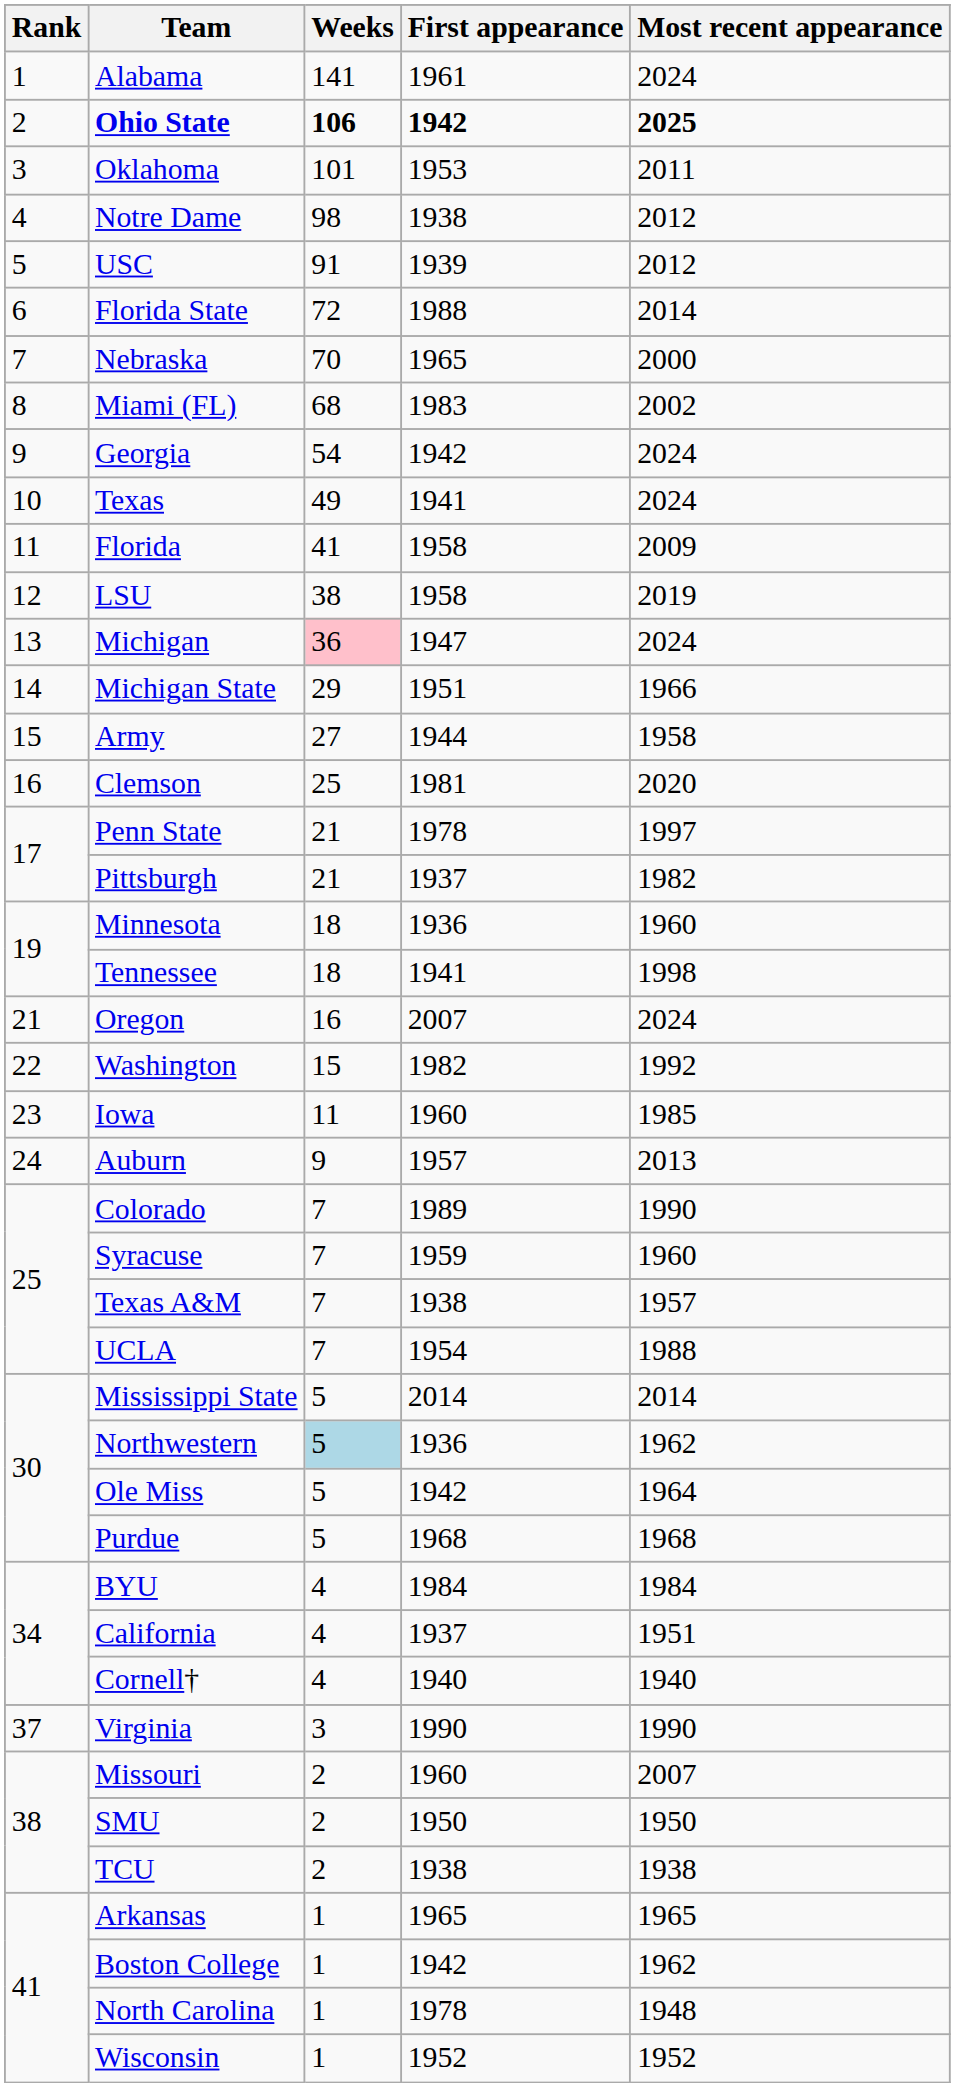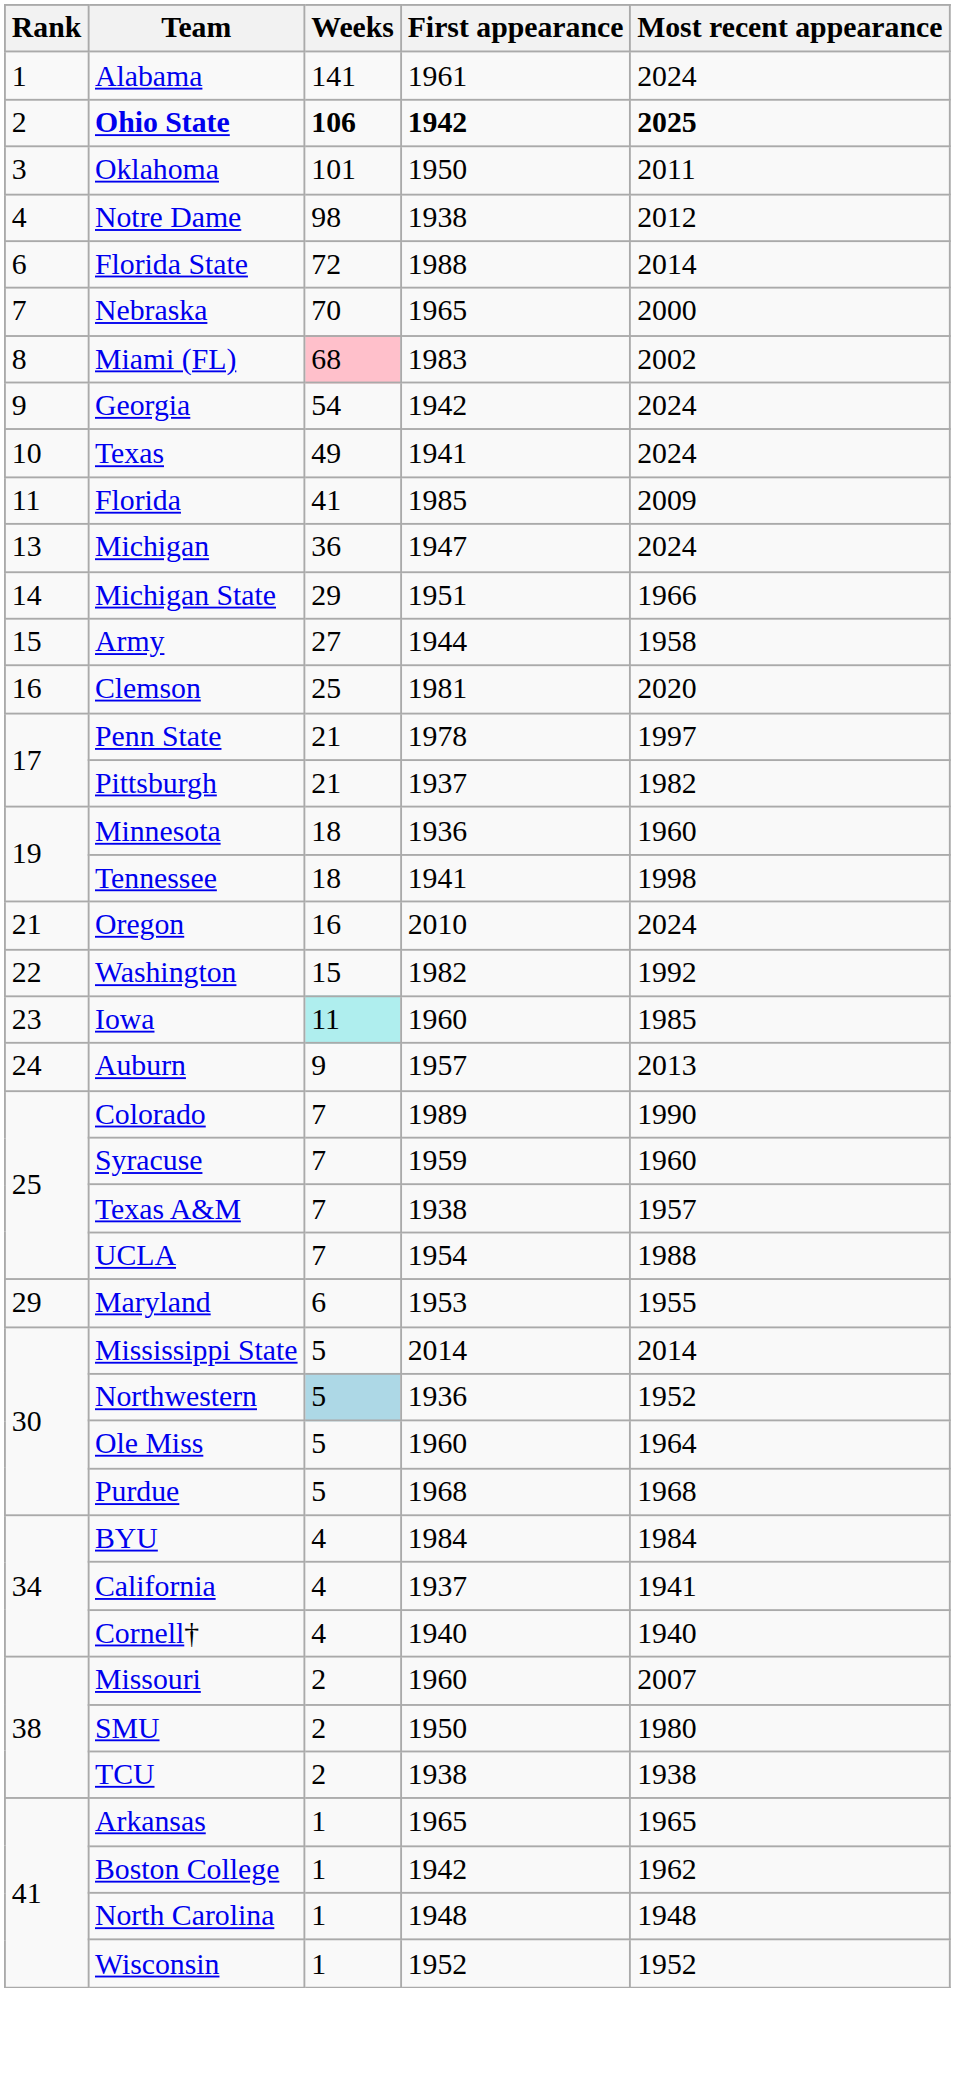 <table class="wikitable sortable">
 <tr>
 <th>Rank</th>
 <th>Team</th>
 <th>Weeks</th>
 <th>First appearance</th>
 <th>Most recent appearance</th>
 </tr>
 <tr>
 <td>1</td>
 <td><a href='#'>Alabama</a></td>
 <td>141</td>
 <td>1961</td>
 <td>2024</td>
 </tr>
 <tr>
 <td>2</td>
 <td><a href='#'><strong>Ohio State</strong></a></td>
 <td><strong>106</strong></td>
 <td><strong>1942</strong></td>
 <td><strong>2025</strong></td>
 </tr>
 <tr>
 <td>3</td>
 <td><a href='#'>Oklahoma</a></td>
 <td>101</td>
-<td>1953</td>
+<td>1950</td>
 <td>2011</td>
 </tr>
 <tr>
 <td>4</td>
 <td><a href='#'>Notre Dame</a></td>
 <td>98</td>
 <td>1938</td>
-<td>2012</td>
-</tr>
-<tr>
-<td>5</td>
-<td><a href='#'>USC</a></td>
-<td>91</td>
-<td>1939</td>
 <td>2012</td>
 </tr>
 <tr>
 <td>6</td>
 <td><a href='#'>Florida State</a></td>
 <td>72</td>
 <td>1988</td>
 <td>2014</td>
 </tr>
 <tr>
 <td>7</td>
 <td><a href='#'>Nebraska</a></td>
 <td>70</td>
 <td>1965</td>
 <td>2000</td>
 </tr>
 <tr>
 <td>8</td>
 <td><a href='#'>Miami (FL)</a></td>
-<td>68</td>
+<td style="background: pink;">68</td>
 <td>1983</td>
 <td>2002</td>
 </tr>
 <tr>
 <td>9</td>
 <td><a href='#'>Georgia</a></td>
 <td>54</td>
 <td>1942</td>
 <td>2024</td>
 </tr>
 <tr>
 <td>10</td>
 <td><a href='#'>Texas</a></td>
 <td>49</td>
 <td>1941</td>
 <td>2024</td>
 </tr>
 <tr>
 <td>11</td>
 <td><a href='#'>Florida</a></td>
 <td>41</td>
-<td>1958</td>
+<td>1985</td>
 <td>2009</td>
-</tr>
-<tr>
-<td>12</td>
-<td><a href='#'>LSU</a></td>
-<td>38</td>
-<td>1958</td>
-<td>2019</td>
 </tr>
 <tr>
 <td>13</td>
 <td><a href='#'>Michigan</a></td>
-<td style="background: pink;">36</td>
+<td>36</td>
 <td>1947</td>
 <td>2024</td>
 </tr>
 <tr>
 <td>14</td>
 <td><a href='#'>Michigan State</a></td>
 <td>29</td>
 <td>1951</td>
 <td>1966</td>
 </tr>
 <tr>
 <td>15</td>
 <td><a href='#'>Army</a></td>
 <td>27</td>
 <td>1944</td>
 <td>1958</td>
 </tr>
 <tr>
 <td>16</td>
 <td><a href='#'>Clemson</a></td>
 <td>25</td>
 <td>1981</td>
 <td>2020</td>
 </tr>
 <tr>
 <td rowspan="2">17</td>
 <td><a href='#'>Penn State</a></td>
 <td>21</td>
 <td>1978</td>
 <td>1997</td>
 </tr>
 <tr>
 <td><a href='#'>Pittsburgh</a></td>
 <td>21</td>
 <td>1937</td>
 <td>1982</td>
 </tr>
 <tr>
 <td rowspan="2">19</td>
 <td><a href='#'>Minnesota</a></td>
 <td>18</td>
 <td>1936</td>
 <td>1960</td>
 </tr>
 <tr>
 <td><a href='#'>Tennessee</a></td>
 <td>18</td>
 <td>1941</td>
 <td>1998</td>
 </tr>
 <tr>
 <td>21</td>
 <td><a href='#'>Oregon</a></td>
 <td>16</td>
-<td>2007</td>
+<td>2010</td>
 <td>2024</td>
 </tr>
 <tr>
 <td>22</td>
 <td><a href='#'>Washington</a></td>
 <td>15</td>
 <td>1982</td>
 <td>1992</td>
 </tr>
 <tr>
 <td>23</td>
 <td><a href='#'>Iowa</a></td>
-<td>11</td>
+<td style="background: paleturquoise;">11</td>
 <td>1960</td>
 <td>1985</td>
 </tr>
 <tr>
 <td>24</td>
 <td><a href='#'>Auburn</a></td>
 <td>9</td>
 <td>1957</td>
 <td>2013</td>
 </tr>
 <tr>
 <td rowspan="4">25</td>
 <td><a href='#'>Colorado</a></td>
 <td>7</td>
 <td>1989</td>
 <td>1990</td>
 </tr>
 <tr>
 <td><a href='#'>Syracuse</a></td>
 <td>7</td>
 <td>1959</td>
 <td>1960</td>
 </tr>
 <tr>
 <td><a href='#'>Texas A&M</a></td>
 <td>7</td>
 <td>1938</td>
 <td>1957</td>
 </tr>
 <tr>
 <td><a href='#'>UCLA</a></td>
 <td>7</td>
 <td>1954</td>
 <td>1988</td>
 </tr>
 <tr>
+<td>29</td>
+<td><a href='#'>Maryland</a></td>
+<td>6</td>
+<td>1953</td>
+<td>1955</td>
+</tr>
+<tr>
 <td rowspan="4">30</td>
 <td><a href='#'>Mississippi State</a></td>
 <td>5</td>
 <td>2014</td>
 <td>2014</td>
 </tr>
 <tr>
 <td><a href='#'>Northwestern</a></td>
 <td style="background: lightblue;">5</td>
 <td>1936</td>
-<td>1962</td>
+<td>1952</td>
 </tr>
 <tr>
 <td><a href='#'>Ole Miss</a></td>
 <td>5</td>
-<td>1942</td>
+<td>1960</td>
 <td>1964</td>
 </tr>
 <tr>
 <td><a href='#'>Purdue</a></td>
 <td>5</td>
 <td>1968</td>
 <td>1968</td>
 </tr>
 <tr>
 <td rowspan="3">34</td>
 <td><a href='#'>BYU</a></td>
 <td>4</td>
 <td>1984</td>
 <td>1984</td>
 </tr>
 <tr>
 <td><a href='#'>California</a></td>
 <td>4</td>
 <td>1937</td>
-<td>1951</td>
+<td>1941</td>
 </tr>
 <tr>
 <td><a href='#'>Cornell</a>†</td>
 <td>4</td>
 <td>1940</td>
 <td>1940</td>
-</tr>
-<tr>
-<td>37</td>
-<td><a href='#'>Virginia</a></td>
-<td>3</td>
-<td>1990</td>
-<td>1990</td>
 </tr>
 <tr>
 <td rowspan="3">38</td>
 <td><a href='#'>Missouri</a></td>
 <td>2</td>
 <td>1960</td>
 <td>2007</td>
 </tr>
 <tr>
 <td><a href='#'>SMU</a></td>
 <td>2</td>
 <td>1950</td>
-<td>1950</td>
+<td>1980</td>
 </tr>
 <tr>
 <td><a href='#'>TCU</a></td>
 <td>2</td>
 <td>1938</td>
 <td>1938</td>
 </tr>
 <tr>
 <td rowspan="4">41</td>
 <td><a href='#'>Arkansas</a></td>
 <td>1</td>
 <td>1965</td>
 <td>1965</td>
 </tr>
 <tr>
 <td><a href='#'>Boston College</a></td>
 <td>1</td>
 <td>1942</td>
 <td>1962</td>
 </tr>
 <tr>
 <td><a href='#'>North Carolina</a></td>
 <td>1</td>
-<td>1978</td>
+<td>1948</td>
 <td>1948</td>
 </tr>
 <tr>
 <td><a href='#'>Wisconsin</a></td>
 <td>1</td>
 <td>1952</td>
 <td>1952</td>
 </tr>
 </table>
